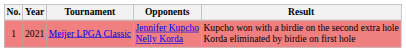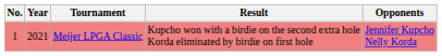 <table class="wikitable" style="font-size:95%;">
 <tr>
 <th>No.</th>
 <th>Year</th>
 <th>Tournament</th>
+<th>Result</th>
 <th>Opponents</th>
-<th>Result</th>
 </tr>
 <tr style="background:#F08080;">
 <td align=center>1</td>
 <td align=center>2021</td>
 <td><a href='#'>Meijer LPGA Classic</a></td>
+<td>Kupcho won with a birdie on the second extra hole<br>Korda eliminated by birdie on first hole</td>
 <td> <a href='#'>Jennifer Kupcho</a><br> <a href='#'>Nelly Korda</a></td>
-<td>Kupcho won with a birdie on the second extra hole<br>Korda eliminated by birdie on first hole</td>
 </tr>
 </table>
